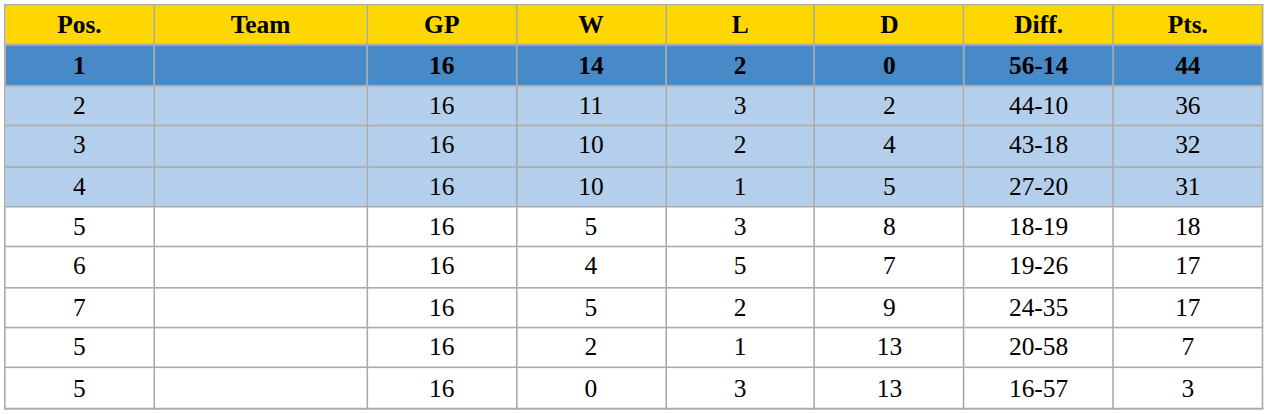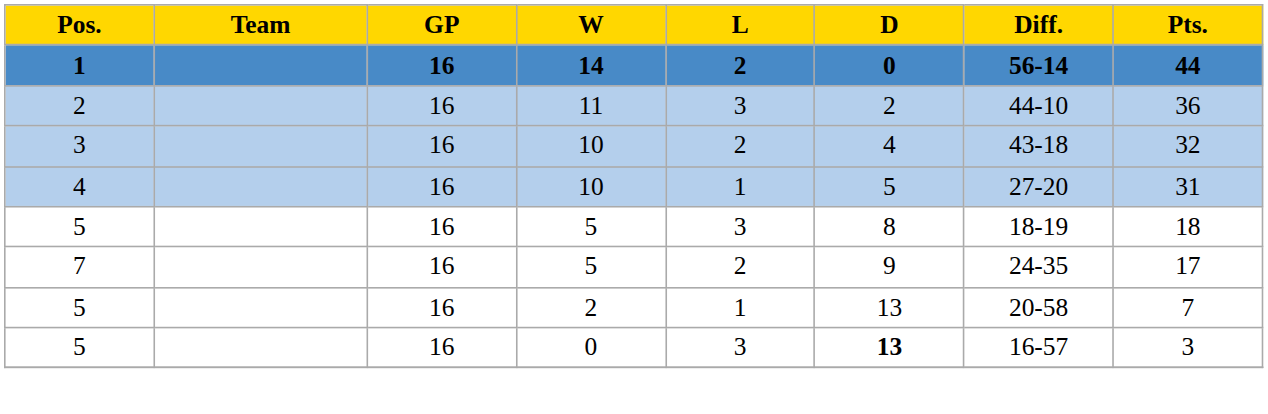 <table class="sortable wikitable" style="background:white; width:50%; text-align:left">
 <tr>
 <th style="background:gold; width:7%">Pos.</th>
 <th style="background:gold; width:10%">Team</th>
 <th style="background:gold; width:7%">GP</th>
 <th style="background:gold; width:7%">W</th>
 <th style="background:gold; width:7%">L</th>
 <th style="background:gold; width:7%">D</th>
 <th style="background:gold; width:7%">Diff.</th>
 <th style="background:gold; width:7%">Pts.</th>
 </tr>
 <tr bgcolor=#488AC7>
 <td align=center><strong>1</strong></td>
 <td><strong></strong></td>
 <td align=center><strong>16</strong></td>
 <td align=center><strong>14</strong></td>
 <td align=center><strong>2</strong></td>
 <td align=center><strong>0</strong></td>
 <td align=center><strong>56-14</strong></td>
 <td align=center><strong>44</strong></td>
 </tr>
 <tr bgcolor=#B4CFEC>
 <td align=center>2</td>
 <td></td>
 <td align=center>16</td>
 <td align=center>11</td>
 <td align=center>3</td>
 <td align=center>2</td>
 <td align=center>44-10</td>
 <td align=center>36</td>
 </tr>
 <tr bgcolor=#B4CFEC>
 <td align=center>3</td>
 <td></td>
 <td align=center>16</td>
 <td align=center>10</td>
 <td align=center>2</td>
 <td align=center>4</td>
 <td align=center>43-18</td>
 <td align=center>32</td>
 </tr>
 <tr bgcolor=#B4CFEC>
 <td align=center>4</td>
 <td></td>
 <td align=center>16</td>
 <td align=center>10</td>
 <td align=center>1</td>
 <td align=center>5</td>
 <td align=center>27-20</td>
 <td align=center>31</td>
 </tr>
 <tr>
 <td align=center>5</td>
 <td></td>
 <td align=center>16</td>
 <td align=center>5</td>
 <td align=center>3</td>
 <td align=center>8</td>
 <td align=center>18-19</td>
 <td align=center>18</td>
 </tr>
 <tr>
-<td align=center>6</td>
-<td></td>
-<td align=center>16</td>
-<td align=center>4</td>
-<td align=center>5</td>
-<td align=center>7</td>
-<td align=center>19-26</td>
-<td align=center>17</td>
-</tr>
-<tr>
 <td align=center>7</td>
 <td></td>
 <td align=center>16</td>
 <td align=center>5</td>
 <td align=center>2</td>
 <td align=center>9</td>
 <td align=center>24-35</td>
 <td align=center>17</td>
 </tr>
 <tr>
 <td align=center>5</td>
 <td></td>
 <td align=center>16</td>
 <td align=center>2</td>
 <td align=center>1</td>
 <td align=center>13</td>
 <td align=center>20-58</td>
 <td align=center>7</td>
 </tr>
 <tr>
 <td align=center>5</td>
 <td></td>
 <td align=center>16</td>
 <td align=center>0</td>
 <td align=center>3</td>
-<td align=center>13</td>
+<td align=center><strong>13</strong></td>
 <td align=center>16-57</td>
 <td align=center>3</td>
 </tr>
 <tr>
 </tr>
 </table>
